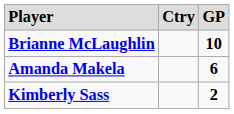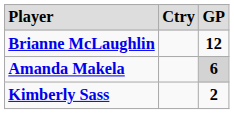 <table class="wikitable">
 <tr align="center" style="font-weight:bold; background-color:#dddddd;" |>
 <td align="left">Player</td>
 <td>Ctry</td>
 <td>GP</td>
 </tr>
 <tr align="center">
 <td align="left"><strong><a href='#'>Brianne McLaughlin</a></strong></td>
 <td></td>
-<td><strong>10</strong></td>
+<td><strong>12</strong></td>
 </tr>
 <tr align="center">
 <td align="left"><strong><a href='#'>Amanda Makela</a></strong></td>
 <td></td>
-<td><strong>6</strong></td>
+<td style="background: lightgrey;"><strong>6</strong></td>
 </tr>
 <tr align="center">
 <td align="left"><strong><a href='#'>Kimberly Sass</a></strong></td>
 <td></td>
 <td><strong>2</strong></td>
 </tr>
 </table>
